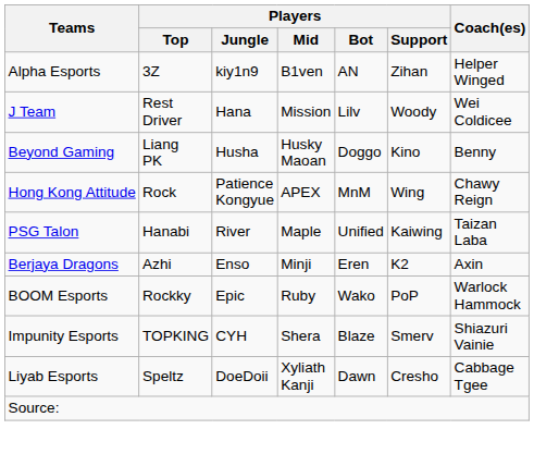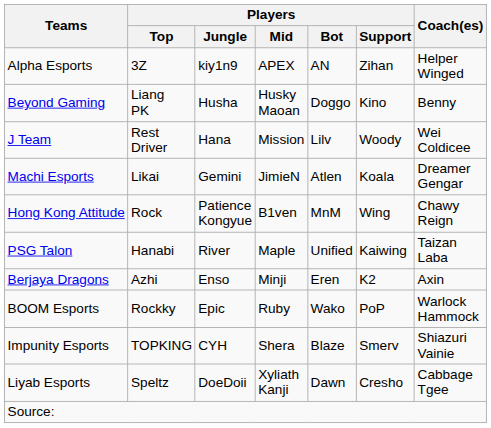 <table class="wikitable" style="white-space:nowrap">
 <tr>
 <th rowspan="2">Teams</th>
 <th colspan="5">Players</th>
 <th rowspan="2">Coach(es)</th>
 </tr>
 <tr>
 <th>Top</th>
 <th>Jungle</th>
 <th>Mid</th>
 <th>Bot</th>
 <th>Support</th>
 </tr>
 <tr>
 <td> Alpha Esports</td>
 <td> 3Z</td>
 <td> kiy1n9</td>
-<td> B1ven</td>
+<td> APEX</td>
 <td> AN</td>
 <td> Zihan</td>
 <td> Helper<br> Winged</td>
+</tr>
+<tr>
+<td> <a href='#'>Beyond Gaming</a></td>
+<td> Liang<br> PK</td>
+<td> Husha</td>
+<td> Husky<br> Maoan</td>
+<td> Doggo</td>
+<td> Kino</td>
+<td> Benny</td>
 </tr>
 <tr>
 <td> <a href='#'>J Team</a></td>
 <td> Rest<br> Driver</td>
 <td> Hana</td>
 <td> Mission</td>
 <td> Lilv</td>
 <td> Woody</td>
 <td> Wei<br> Coldicee</td>
 </tr>
 <tr>
-<td> <a href='#'>Beyond Gaming</a></td>
-<td> Liang<br> PK</td>
-<td> Husha</td>
-<td> Husky<br> Maoan</td>
-<td> Doggo</td>
-<td> Kino</td>
-<td> Benny</td>
+<td> <a href='#'>Machi Esports</a></td>
+<td> Likai</td>
+<td> Gemini</td>
+<td> JimieN</td>
+<td> Atlen</td>
+<td> Koala</td>
+<td> Dreamer<br> Gengar</td>
 </tr>
 <tr>
 <td> <a href='#'>Hong Kong Attitude</a></td>
 <td> Rock</td>
 <td> Patience<br> Kongyue</td>
-<td> APEX</td>
+<td> B1ven</td>
 <td> MnM</td>
 <td> Wing</td>
 <td> Chawy<br> Reign</td>
 </tr>
 <tr>
 <td> <a href='#'>PSG Talon</a></td>
 <td> Hanabi</td>
 <td> River</td>
 <td> Maple</td>
 <td> Unified</td>
 <td> Kaiwing</td>
 <td> Taizan<br> Laba</td>
 </tr>
 <tr>
 <td> <a href='#'>Berjaya Dragons</a></td>
 <td> Azhi</td>
 <td> Enso</td>
 <td> Minji</td>
 <td> Eren</td>
 <td> K2</td>
 <td> Axin</td>
 </tr>
 <tr>
 <td> BOOM Esports</td>
 <td> Rockky</td>
 <td> Epic</td>
 <td> Ruby</td>
 <td> Wako</td>
 <td> PoP</td>
 <td> Warlock<br> Hammock</td>
 </tr>
 <tr>
 <td> Impunity Esports</td>
 <td> TOPKING</td>
 <td> CYH</td>
 <td> Shera</td>
 <td> Blaze</td>
 <td> Smerv</td>
 <td> Shiazuri<br> Vainie</td>
 </tr>
 <tr>
 <td> Liyab Esports</td>
 <td> Speltz</td>
 <td> DoeDoii</td>
 <td> Xyliath<br> Kanji</td>
 <td> Dawn</td>
 <td> Cresho</td>
 <td> Cabbage<br> Tgee</td>
 </tr>
 <tr>
 <td colspan="7">Source: </td>
 </tr>
 </table>
